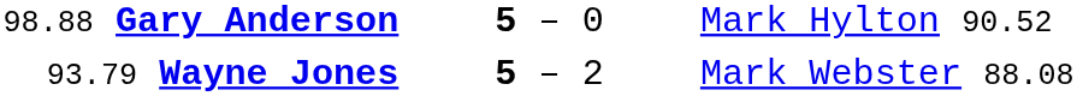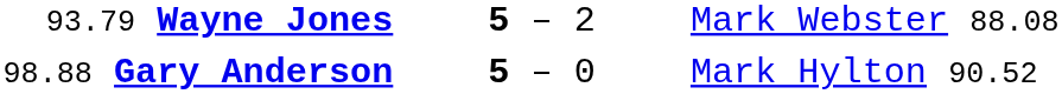 <table style="text-align:center">
 <tr>
 <th width=223></th>
 <th width=100></th>
 <th width=223></th>
 </tr>
 <tr>
+<td align=right><small>93.79</small> <strong><a href='#'>Wayne Jones</a></strong> </td>
+<td><strong>5</strong> – 2</td>
+<td align=left> <a href='#'>Mark Webster</a> <small>88.08</small></td>
+</tr>
+<tr>
 <td align=right><small>98.88</small> <strong><a href='#'>Gary Anderson</a></strong> </td>
 <td><strong>5</strong> – 0</td>
 <td align=left> <a href='#'>Mark Hylton</a> <small>90.52</small></td>
 </tr>
-<tr>
-<td align=right><small>93.79</small> <strong><a href='#'>Wayne Jones</a></strong> </td>
-<td><strong>5</strong> – 2</td>
-<td align=left> <a href='#'>Mark Webster</a> <small>88.08</small></td>
-</tr>
 </table>
